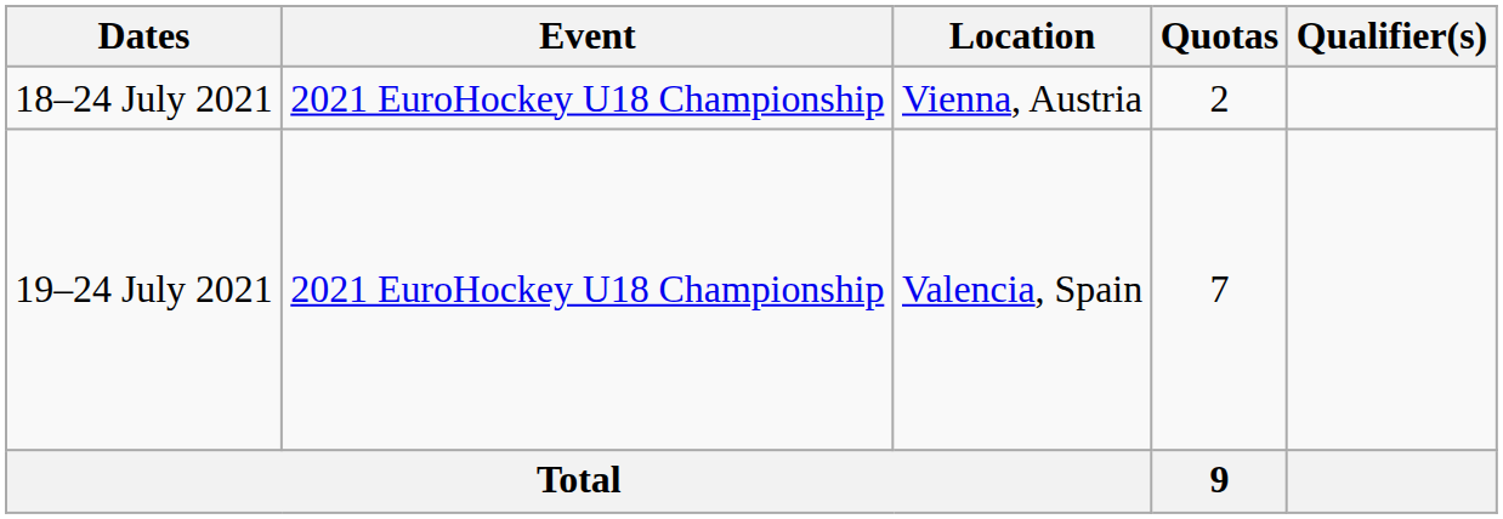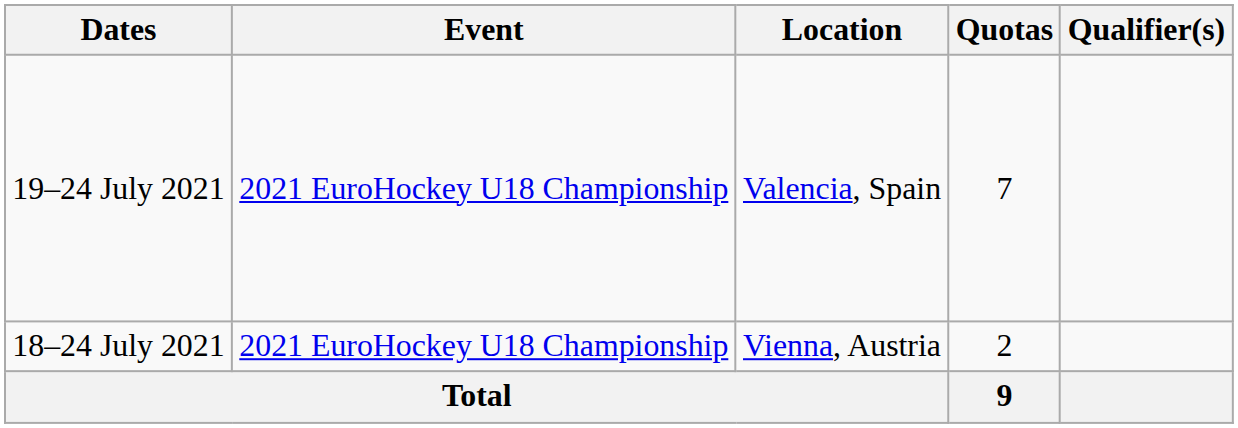 <table class="wikitable">
 <tr>
 <th>Dates</th>
 <th>Event</th>
 <th>Location</th>
 <th>Quotas</th>
 <th>Qualifier(s)</th>
 </tr>
 <tr>
+<td>19–24 July 2021</td>
+<td><a href='#'>2021 EuroHockey U18 Championship</a></td>
+<td><a href='#'>Valencia</a>, Spain</td>
+<td align=center>7</td>
+<td><br><br><br><br><br><s></s><br><br></td>
+</tr>
+<tr>
 <td>18–24 July 2021</td>
 <td><a href='#'>2021 EuroHockey U18 Championship</a></td>
 <td><a href='#'>Vienna</a>, Austria</td>
 <td align=center>2</td>
 <td><br></td>
 </tr>
 <tr>
-<td>19–24 July 2021</td>
-<td><a href='#'>2021 EuroHockey U18 Championship</a></td>
-<td><a href='#'>Valencia</a>, Spain</td>
-<td align=center>7</td>
-<td><br><br><br><br><br><s></s><br><br></td>
-</tr>
-<tr>
 <th colspan=3>Total</th>
 <th>9</th>
 <th></th>
 </tr>
 </table>
